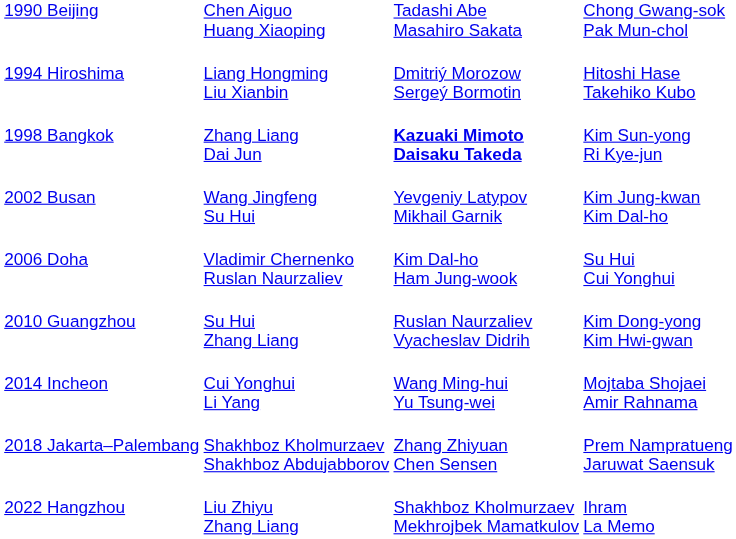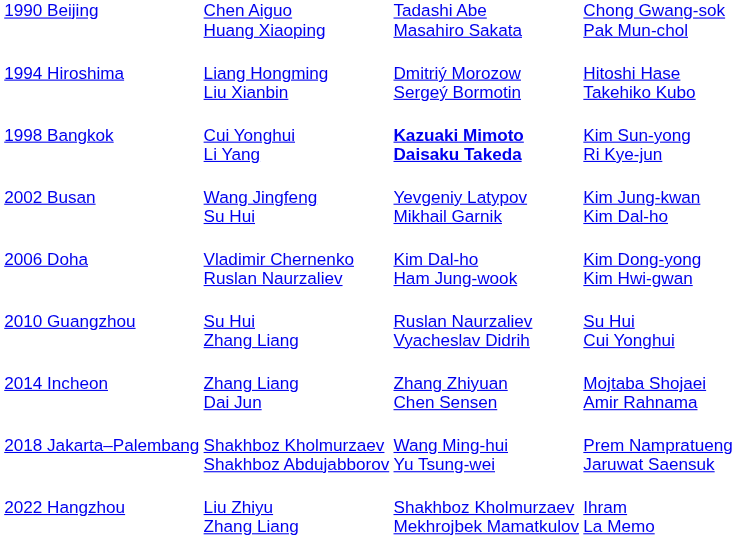 <table>
 <tr>
 <td><a href='#'>1990 Beijing</a></td>
 <td><br><a href='#'>Chen Aiguo</a><br><a href='#'>Huang Xiaoping</a></td>
 <td><br><a href='#'>Tadashi Abe</a><br><a href='#'>Masahiro Sakata</a></td>
 <td><br><a href='#'>Chong Gwang-sok</a><br><a href='#'>Pak Mun-chol</a></td>
 </tr>
 <tr>
 <td><a href='#'>1994 Hiroshima</a></td>
 <td><br><a href='#'>Liang Hongming</a><br><a href='#'>Liu Xianbin</a></td>
 <td><br><a href='#'>Dmitriý Morozow</a><br><a href='#'>Sergeý Bormotin</a></td>
 <td><br><a href='#'>Hitoshi Hase</a><br><a href='#'>Takehiko Kubo</a></td>
 </tr>
 <tr>
 <td><a href='#'>1998 Bangkok</a></td>
-<td><br><a href='#'>Zhang Liang</a><br><a href='#'>Dai Jun</a></td>
+<td><br><a href='#'>Cui Yonghui</a><br><a href='#'>Li Yang</a></td>
 <td><strong><br><a href='#'>Kazuaki Mimoto</a><br><a href='#'>Daisaku Takeda</a></strong></td>
 <td><br><a href='#'>Kim Sun-yong</a><br><a href='#'>Ri Kye-jun</a></td>
 </tr>
 <tr>
 <td><a href='#'>2002 Busan</a></td>
 <td><br><a href='#'>Wang Jingfeng</a><br><a href='#'>Su Hui</a></td>
 <td><br><a href='#'>Yevgeniy Latypov</a><br><a href='#'>Mikhail Garnik</a></td>
 <td><br><a href='#'>Kim Jung-kwan</a><br><a href='#'>Kim Dal-ho</a></td>
 </tr>
 <tr>
 <td><a href='#'>2006 Doha</a></td>
 <td><br><a href='#'>Vladimir Chernenko</a><br><a href='#'>Ruslan Naurzaliev</a></td>
 <td><br><a href='#'>Kim Dal-ho</a><br><a href='#'>Ham Jung-wook</a></td>
-<td><br><a href='#'>Su Hui</a><br><a href='#'>Cui Yonghui</a></td>
+<td><br><a href='#'>Kim Dong-yong</a><br><a href='#'>Kim Hwi-gwan</a></td>
 </tr>
 <tr>
 <td><a href='#'>2010 Guangzhou</a></td>
 <td><br><a href='#'>Su Hui</a><br><a href='#'>Zhang Liang</a></td>
 <td><br><a href='#'>Ruslan Naurzaliev</a><br><a href='#'>Vyacheslav Didrih</a></td>
-<td><br><a href='#'>Kim Dong-yong</a><br><a href='#'>Kim Hwi-gwan</a></td>
+<td><br><a href='#'>Su Hui</a><br><a href='#'>Cui Yonghui</a></td>
 </tr>
 <tr>
 <td><a href='#'>2014 Incheon</a></td>
-<td><br><a href='#'>Cui Yonghui</a><br><a href='#'>Li Yang</a></td>
-<td><br><a href='#'>Wang Ming-hui</a><br><a href='#'>Yu Tsung-wei</a></td>
+<td><br><a href='#'>Zhang Liang</a><br><a href='#'>Dai Jun</a></td>
+<td><br><a href='#'>Zhang Zhiyuan</a><br><a href='#'>Chen Sensen</a></td>
 <td><br><a href='#'>Mojtaba Shojaei</a><br><a href='#'>Amir Rahnama</a></td>
 </tr>
 <tr>
 <td><a href='#'>2018 Jakarta–Palembang</a></td>
 <td><br><a href='#'>Shakhboz Kholmurzaev</a><br><a href='#'>Shakhboz Abdujabborov</a></td>
-<td><br><a href='#'>Zhang Zhiyuan</a><br><a href='#'>Chen Sensen</a></td>
+<td><br><a href='#'>Wang Ming-hui</a><br><a href='#'>Yu Tsung-wei</a></td>
 <td><br><a href='#'>Prem Nampratueng</a><br><a href='#'>Jaruwat Saensuk</a></td>
 </tr>
 <tr>
 <td><a href='#'>2022 Hangzhou</a></td>
 <td><br><a href='#'>Liu Zhiyu</a><br><a href='#'>Zhang Liang</a></td>
 <td><br><a href='#'>Shakhboz Kholmurzaev</a><br><a href='#'>Mekhrojbek Mamatkulov</a></td>
 <td><br><a href='#'>Ihram</a><br><a href='#'>La Memo</a></td>
 </tr>
 </table>
